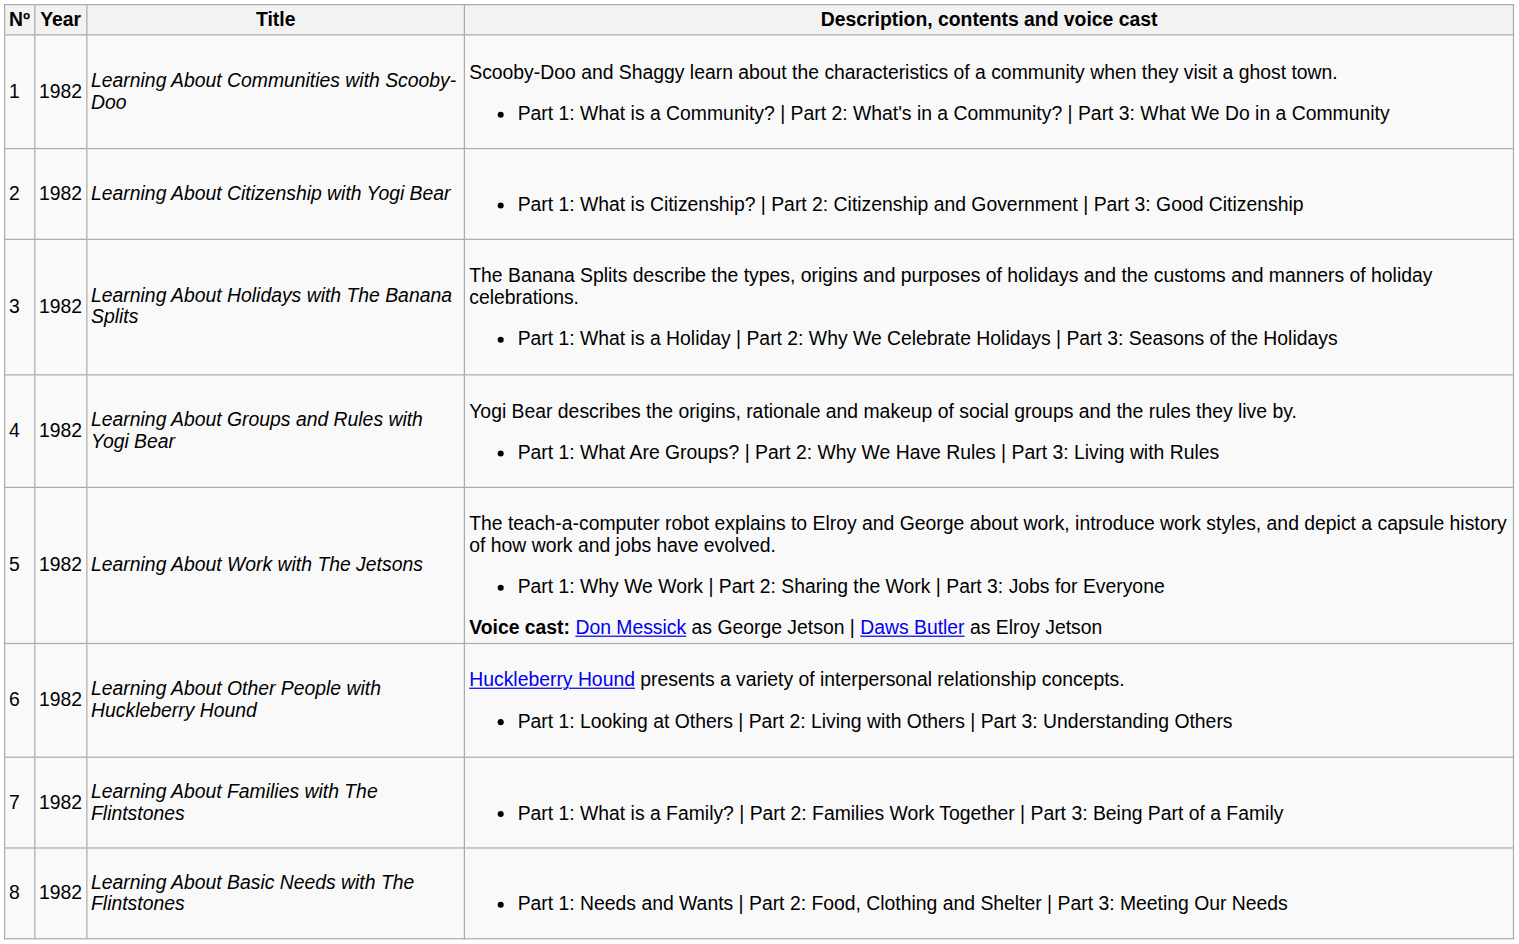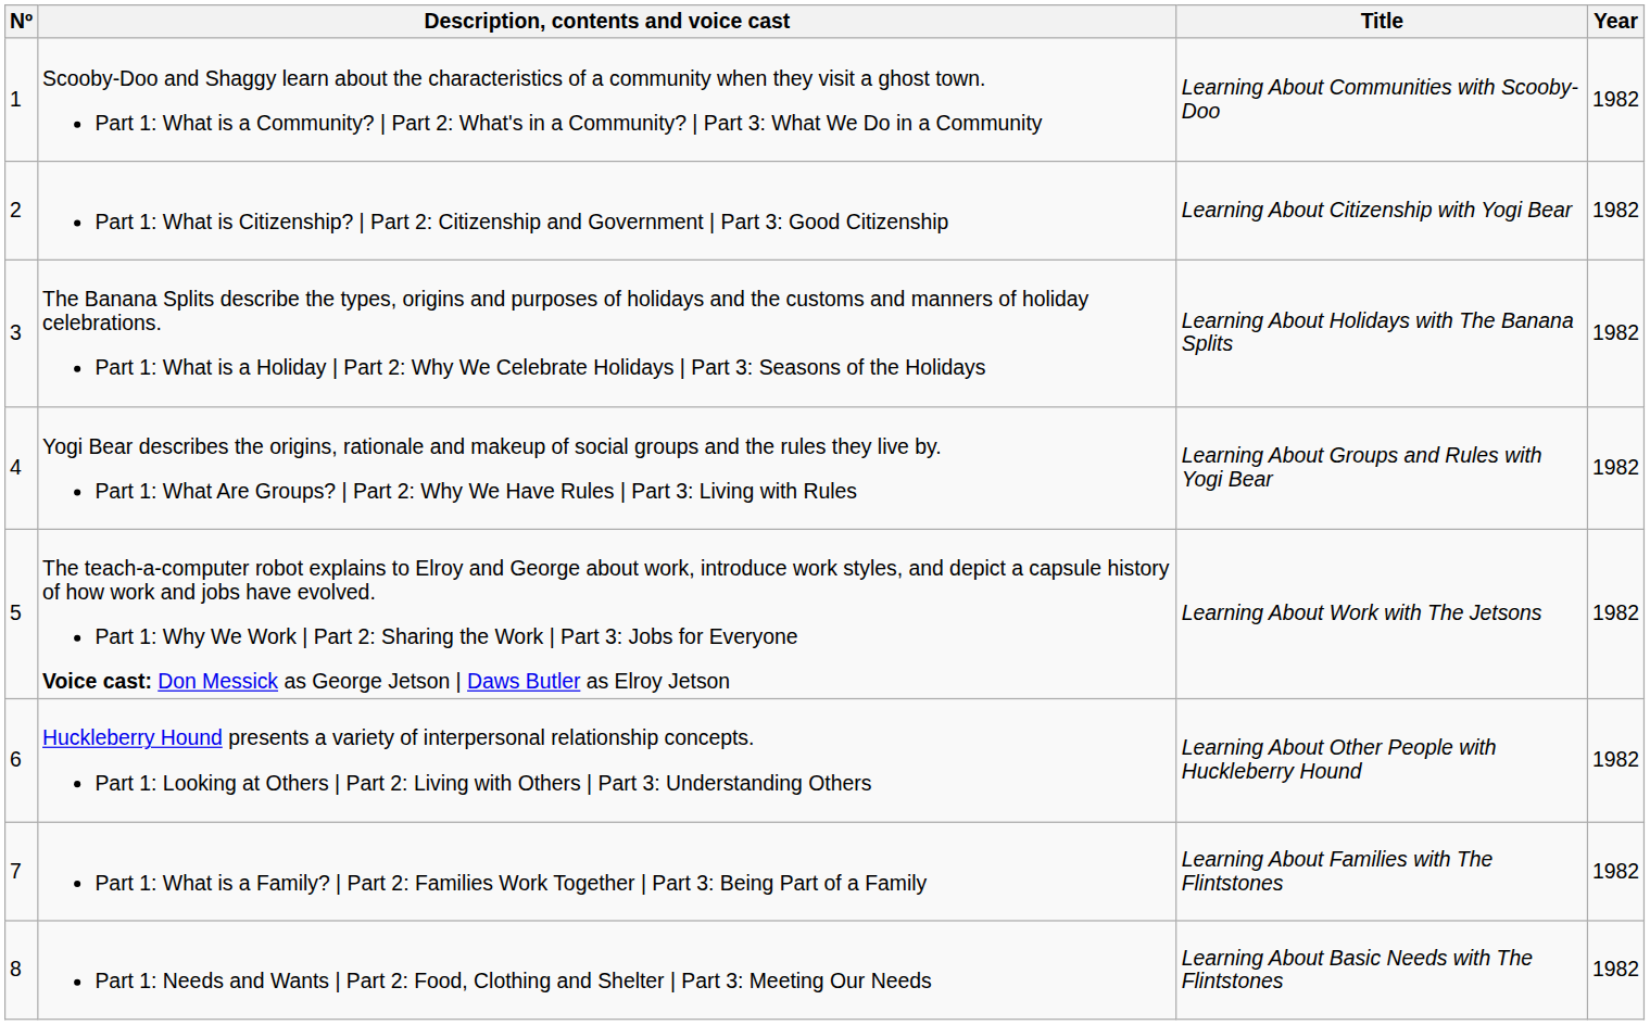 <table class="wikitable">
 <tr>
 <th>Nº</th>
+<th>Description, contents and voice cast</th>
+<th>Title</th>
 <th>Year</th>
-<th>Title</th>
-<th>Description, contents and voice cast</th>
 </tr>
 <tr>
 <td>1</td>
+<td><br>Scooby-Doo and Shaggy learn about the characteristics of a community when they visit a ghost town.<ul><li>Part 1: What is a Community? | Part 2: What's in a Community? | Part 3: What We Do in a Community</li></ul></td>
+<td><em>Learning About Communities with Scooby-Doo</em></td>
 <td>1982</td>
-<td><em>Learning About Communities with Scooby-Doo</em></td>
-<td><br>Scooby-Doo and Shaggy learn about the characteristics of a community when they visit a ghost town.<ul><li>Part 1: What is a Community? | Part 2: What's in a Community? | Part 3: What We Do in a Community</li></ul></td>
 </tr>
 <tr>
 <td>2</td>
+<td><br><ul><li>Part 1: What is Citizenship? | Part 2: Citizenship and Government | Part 3: Good Citizenship</li></ul></td>
+<td><em>Learning About Citizenship with Yogi Bear</em></td>
 <td>1982</td>
-<td><em>Learning About Citizenship with Yogi Bear</em></td>
-<td><br><ul><li>Part 1: What is Citizenship? | Part 2: Citizenship and Government | Part 3: Good Citizenship</li></ul></td>
 </tr>
 <tr>
 <td>3</td>
+<td><br>The Banana Splits describe the types, origins and purposes of holidays and the customs and manners of holiday celebrations.<ul><li>Part 1: What is a Holiday | Part 2: Why We Celebrate Holidays | Part 3: Seasons of the Holidays</li></ul></td>
+<td><em>Learning About Holidays with The Banana Splits</em></td>
 <td>1982</td>
-<td><em>Learning About Holidays with The Banana Splits</em></td>
-<td><br>The Banana Splits describe the types, origins and purposes of holidays and the customs and manners of holiday celebrations.<ul><li>Part 1: What is a Holiday | Part 2: Why We Celebrate Holidays | Part 3: Seasons of the Holidays</li></ul></td>
 </tr>
 <tr>
 <td>4</td>
+<td><br>Yogi Bear describes the origins, rationale and makeup of social groups and the rules they live by.<ul><li>Part 1: What Are Groups? | Part 2: Why We Have Rules | Part 3: Living with Rules</li></ul></td>
+<td><em>Learning About Groups and Rules with Yogi Bear</em></td>
 <td>1982</td>
-<td><em>Learning About Groups and Rules with Yogi Bear</em></td>
-<td><br>Yogi Bear describes the origins, rationale and makeup of social groups and the rules they live by.<ul><li>Part 1: What Are Groups? | Part 2: Why We Have Rules | Part 3: Living with Rules</li></ul></td>
 </tr>
 <tr>
 <td>5</td>
+<td><br>The teach-a-computer robot explains to Elroy and George about work, introduce work styles, and depict a capsule history of how work and jobs have evolved.<ul><li>Part 1: Why We Work | Part 2: Sharing the Work | Part 3: Jobs for Everyone</li></ul><strong>Voice cast:</strong> <a href='#'>Don Messick</a> as George Jetson | <a href='#'>Daws Butler</a> as Elroy Jetson</td>
+<td><em>Learning About Work with The Jetsons</em></td>
 <td>1982</td>
-<td><em>Learning About Work with The Jetsons</em></td>
-<td><br>The teach-a-computer robot explains to Elroy and George about work, introduce work styles, and depict a capsule history of how work and jobs have evolved.<ul><li>Part 1: Why We Work | Part 2: Sharing the Work | Part 3: Jobs for Everyone</li></ul><strong>Voice cast:</strong> <a href='#'>Don Messick</a> as George Jetson | <a href='#'>Daws Butler</a> as Elroy Jetson</td>
 </tr>
 <tr>
 <td>6</td>
+<td><br><a href='#'>Huckleberry Hound</a> presents a variety of interpersonal relationship concepts.<ul><li>Part 1: Looking at Others | Part 2: Living with Others | Part 3: Understanding Others</li></ul></td>
+<td><em>Learning About Other People with Huckleberry Hound</em></td>
 <td>1982</td>
-<td><em>Learning About Other People with Huckleberry Hound</em></td>
-<td><br><a href='#'>Huckleberry Hound</a> presents a variety of interpersonal relationship concepts.<ul><li>Part 1: Looking at Others | Part 2: Living with Others | Part 3: Understanding Others</li></ul></td>
 </tr>
 <tr>
 <td>7</td>
+<td><br><ul><li>Part 1: What is a Family? | Part 2: Families Work Together | Part 3: Being Part of a Family</li></ul></td>
+<td><em>Learning About Families with The Flintstones</em></td>
 <td>1982</td>
-<td><em>Learning About Families with The Flintstones</em></td>
-<td><br><ul><li>Part 1: What is a Family? | Part 2: Families Work Together | Part 3: Being Part of a Family</li></ul></td>
 </tr>
 <tr>
 <td>8</td>
+<td><br><ul><li>Part 1: Needs and Wants | Part 2: Food, Clothing and Shelter | Part 3: Meeting Our Needs</li></ul></td>
+<td><em>Learning About Basic Needs with The Flintstones</em></td>
 <td>1982</td>
-<td><em>Learning About Basic Needs with The Flintstones</em></td>
-<td><br><ul><li>Part 1: Needs and Wants | Part 2: Food, Clothing and Shelter | Part 3: Meeting Our Needs</li></ul></td>
 </tr>
 </table>
